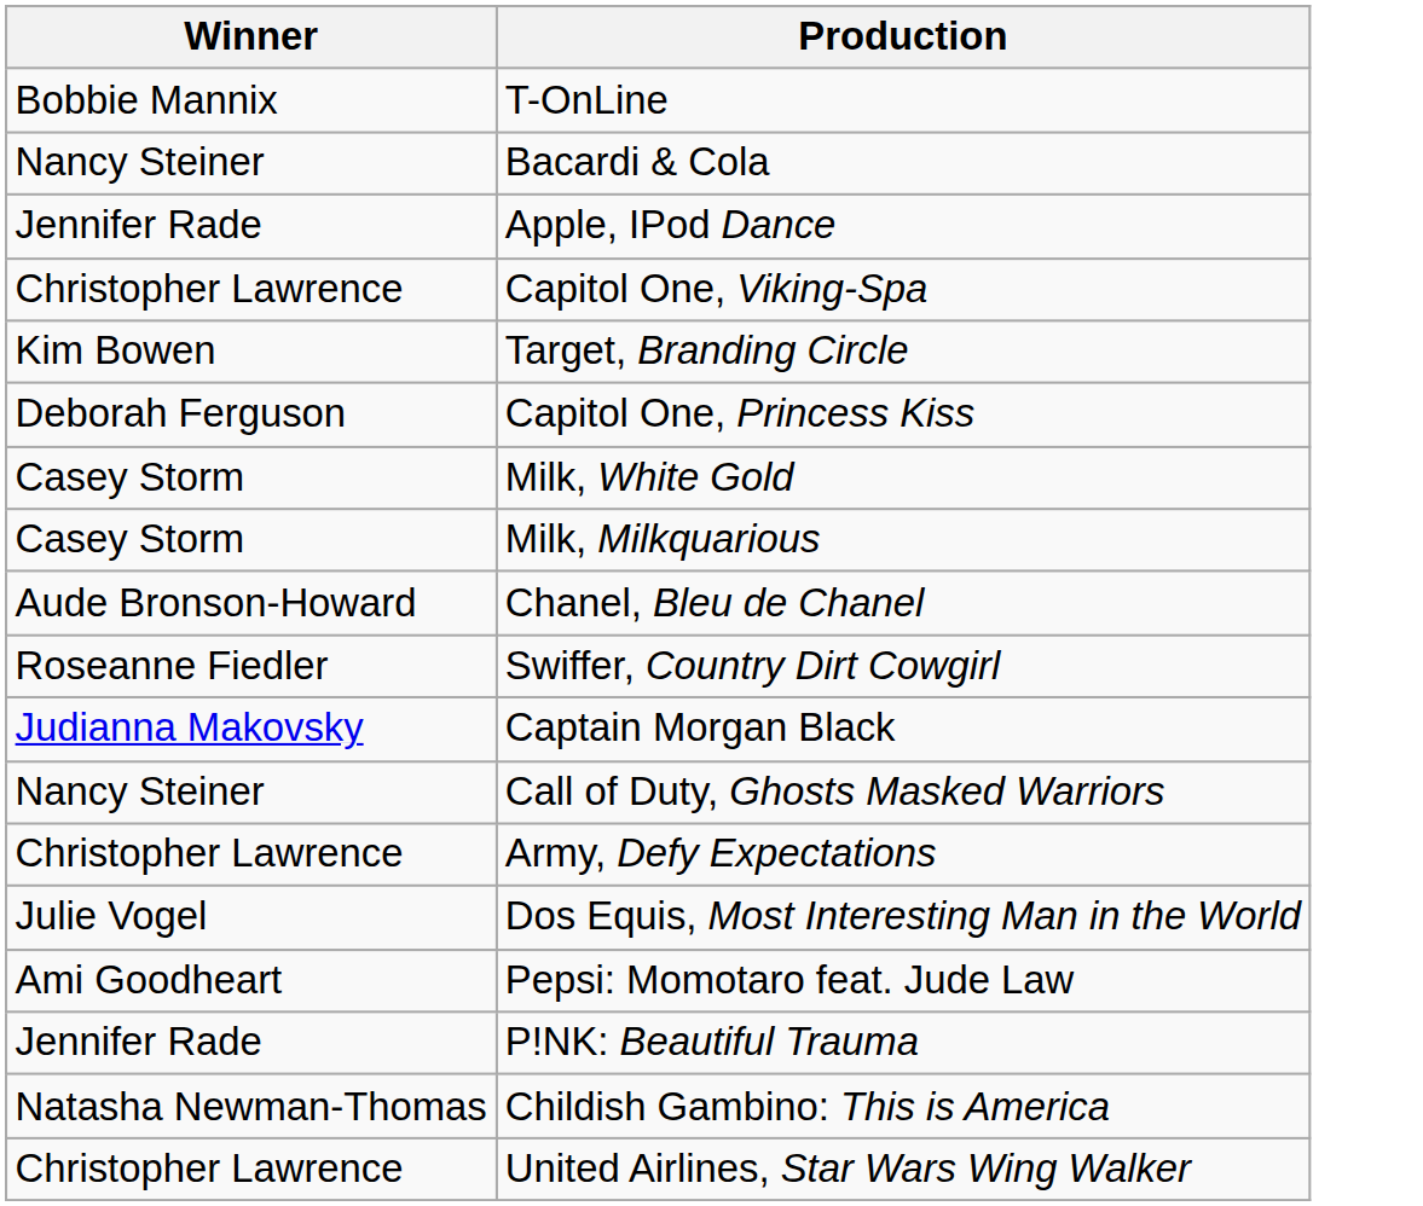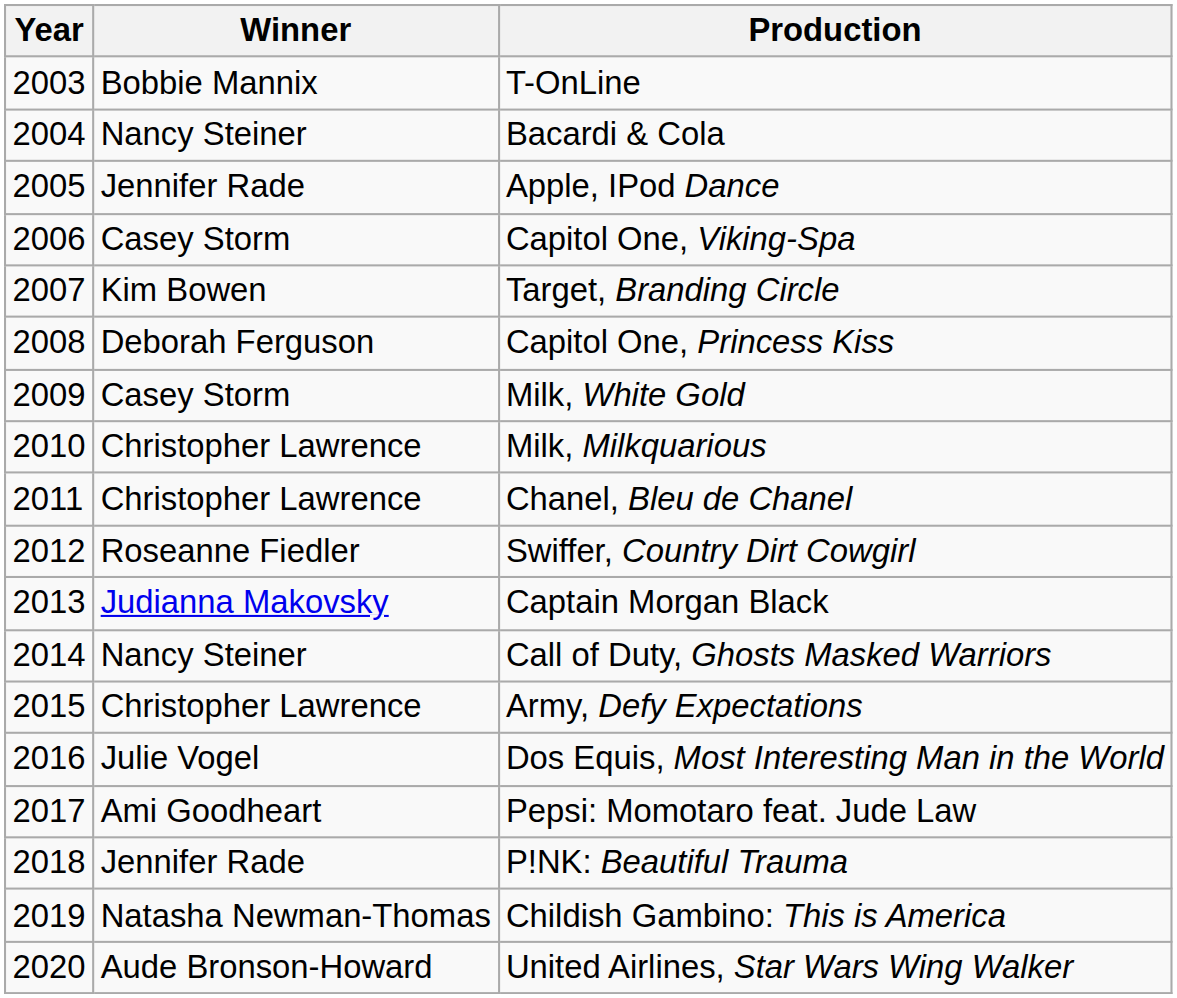 <table class="wikitable">
 <tr>
+<th>Year</th>
 <th>Winner</th>
 <th>Production</th>
 </tr>
 <tr>
+<td>2003</td>
 <td>Bobbie Mannix</td>
 <td>T-OnLine</td>
 </tr>
 <tr>
+<td>2004</td>
 <td>Nancy Steiner</td>
 <td>Bacardi & Cola</td>
 </tr>
 <tr>
+<td>2005</td>
 <td>Jennifer Rade</td>
 <td>Apple, IPod <em>Dance</em></td>
 </tr>
 <tr>
-<td>Christopher Lawrence</td>
+<td>2006</td>
+<td>Casey Storm</td>
 <td>Capitol One, <em>Viking-Spa</em></td>
 </tr>
 <tr>
+<td>2007</td>
 <td>Kim Bowen</td>
 <td>Target, <em>Branding Circle</em></td>
 </tr>
 <tr>
+<td>2008</td>
 <td>Deborah Ferguson</td>
 <td>Capitol One, <em>Princess Kiss</em></td>
 </tr>
 <tr>
+<td>2009</td>
 <td>Casey Storm</td>
 <td>Milk, <em>White Gold</em></td>
 </tr>
 <tr>
-<td>Casey Storm</td>
+<td>2010</td>
+<td>Christopher Lawrence</td>
 <td>Milk, <em>Milkquarious</em></td>
 </tr>
 <tr>
-<td>Aude Bronson-Howard</td>
+<td>2011</td>
+<td>Christopher Lawrence</td>
 <td>Chanel, <em>Bleu de Chanel</em></td>
 </tr>
 <tr>
+<td>2012</td>
 <td>Roseanne Fiedler</td>
 <td>Swiffer, <em>Country Dirt Cowgirl</em></td>
 </tr>
 <tr>
+<td>2013</td>
 <td><a href='#'>Judianna Makovsky</a></td>
 <td>Captain Morgan Black</td>
 </tr>
 <tr>
+<td>2014</td>
 <td>Nancy Steiner</td>
 <td>Call of Duty, <em>Ghosts Masked Warriors</em></td>
 </tr>
 <tr>
+<td>2015</td>
 <td>Christopher Lawrence</td>
 <td>Army, <em>Defy Expectations</em></td>
 </tr>
 <tr>
+<td>2016</td>
 <td>Julie Vogel</td>
 <td>Dos Equis, <em>Most Interesting Man in the World</em></td>
 </tr>
 <tr>
+<td>2017</td>
 <td>Ami Goodheart</td>
 <td>Pepsi: Momotaro feat. Jude Law</td>
 </tr>
 <tr>
+<td>2018</td>
 <td>Jennifer Rade</td>
 <td>P!NK: <em>Beautiful Trauma</em></td>
 </tr>
 <tr>
+<td>2019</td>
 <td>Natasha Newman-Thomas</td>
 <td>Childish Gambino: <em>This is America</em></td>
 </tr>
 <tr>
-<td>Christopher Lawrence</td>
+<td>2020</td>
+<td>Aude Bronson-Howard</td>
 <td>United Airlines, <em>Star Wars Wing Walker</em></td>
 </tr>
 </table>
